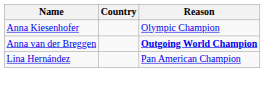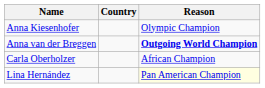 <table class="wikitable">
 <tr>
 <th>Name</th>
 <th>Country</th>
 <th>Reason</th>
 </tr>
 <tr>
 <td><a href='#'>Anna Kiesenhofer</a></td>
 <td></td>
 <td><a href='#'>Olympic Champion</a></td>
 </tr>
 <tr>
 <td><a href='#'>Anna van der Breggen</a></td>
 <td></td>
 <td><strong><a href='#'>Outgoing World Champion</a></strong></td>
 </tr>
 <tr>
+<td><a href='#'>Carla Oberholzer</a></td>
+<td></td>
+<td><a href='#'>African Champion</a></td>
+</tr>
+<tr>
 <td><a href='#'>Lina Hernández</a></td>
 <td></td>
-<td><a href='#'>Pan American Champion</a></td>
+<td style="background: lightyellow;"><a href='#'>Pan American Champion</a></td>
 </tr>
 </table>
